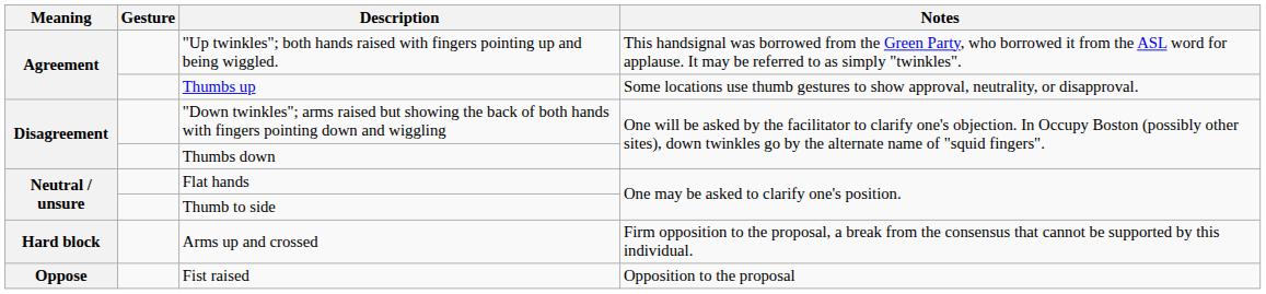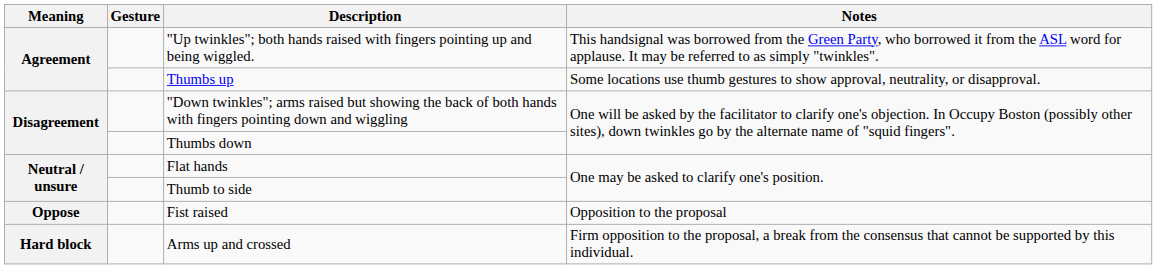 <table class="wikitable">
 <tr>
 <th>Meaning</th>
 <th>Gesture</th>
 <th>Description</th>
 <th>Notes</th>
 </tr>
 <tr>
 <th rowspan="2">Agreement</th>
 <td></td>
 <td>"Up twinkles"; both hands raised with fingers pointing up and being wiggled.</td>
 <td>This handsignal was borrowed from the <a href='#'>Green Party</a>, who borrowed it from the <a href='#'>ASL</a> word for applause. It may be referred to as simply "twinkles".</td>
 </tr>
 <tr>
 <td></td>
 <td><a href='#'>Thumbs up</a></td>
 <td>Some locations use thumb gestures to show approval, neutrality, or disapproval.</td>
 </tr>
 <tr>
 <th rowspan="2">Disagreement</th>
 <td></td>
 <td>"Down twinkles"; arms raised but showing the back of both hands with fingers pointing down and wiggling</td>
 <td rowspan="2">One will be asked by the facilitator to clarify one's objection. In Occupy Boston (possibly other sites), down twinkles go by the alternate name of "squid fingers".</td>
 </tr>
 <tr>
 <td></td>
 <td>Thumbs down</td>
 </tr>
 <tr>
 <th rowspan="2">Neutral / unsure</th>
 <td></td>
 <td>Flat hands</td>
 <td rowspan="2">One may be asked to clarify one's position.</td>
 </tr>
 <tr>
 <td></td>
 <td>Thumb to side</td>
 </tr>
 <tr>
+<th>Oppose</th>
+<td></td>
+<td>Fist raised</td>
+<td>Opposition to the proposal</td>
+</tr>
+<tr>
 <th>Hard block</th>
 <td></td>
 <td>Arms up and crossed</td>
 <td>Firm opposition to the proposal, a break from the consensus that cannot be supported by this individual.</td>
 </tr>
-<tr>
-<th>Oppose</th>
-<td></td>
-<td>Fist raised</td>
-<td>Opposition to the proposal</td>
-</tr>
 </table>
